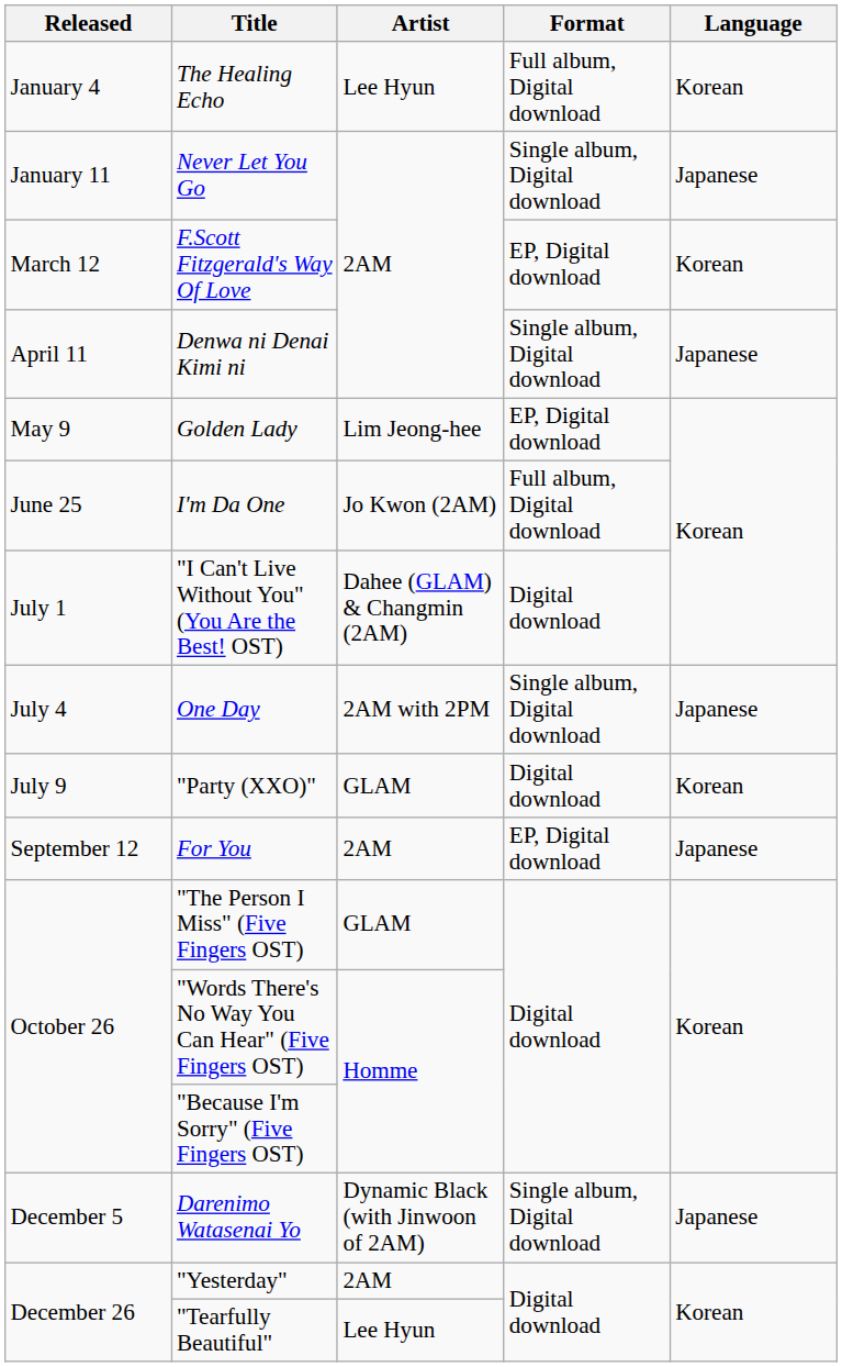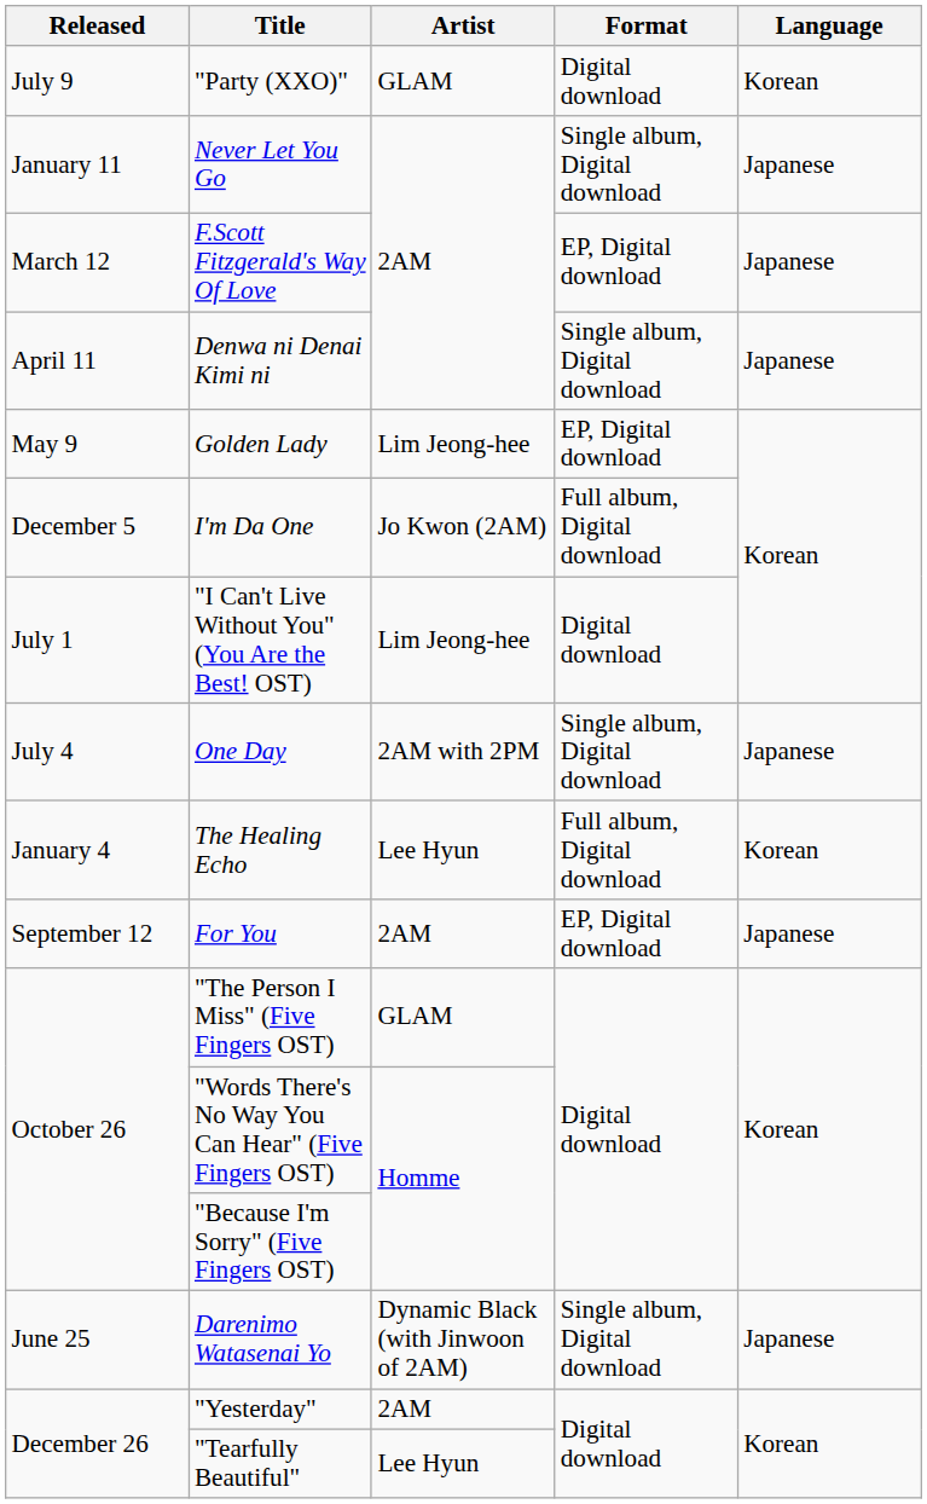 <table class="wikitable sortable" align="left center" style="width:65%;">
 <tr>
 <th style="width:20%;">Released</th>
 <th style="width:20%;">Title</th>
 <th style="width:20%;">Artist</th>
 <th style="width:20%;">Format</th>
 <th style="width:20%;">Language</th>
 </tr>
 <tr>
-<td>January 4</td>
-<td><em>The Healing Echo</em></td>
-<td>Lee Hyun</td>
-<td>Full album, Digital download</td>
+<td>July 9</td>
+<td>"Party (XXO)"</td>
+<td>GLAM</td>
+<td>Digital download</td>
 <td>Korean</td>
 </tr>
 <tr>
 <td>January 11</td>
 <td><em><a href='#'>Never Let You Go</a></em></td>
 <td rowspan="3">2AM</td>
 <td>Single album, Digital download</td>
 <td>Japanese</td>
 </tr>
 <tr>
 <td>March 12</td>
 <td><em><a href='#'>F.Scott Fitzgerald's Way Of Love</a></em></td>
 <td>EP, Digital download</td>
-<td>Korean</td>
+<td>Japanese</td>
 </tr>
 <tr>
 <td>April 11</td>
 <td><em>Denwa ni Denai Kimi ni</em></td>
 <td>Single album, Digital download</td>
 <td>Japanese</td>
 </tr>
 <tr>
 <td>May 9</td>
 <td><em>Golden Lady</em></td>
 <td>Lim Jeong-hee</td>
 <td>EP, Digital download</td>
 <td rowspan="3">Korean</td>
 </tr>
 <tr>
-<td>June 25</td>
+<td>December 5</td>
 <td><em>I'm Da One</em></td>
 <td>Jo Kwon (2AM)</td>
 <td>Full album, Digital download</td>
 </tr>
 <tr>
 <td>July 1</td>
 <td>"I Can't Live Without You" (<a href='#'>You Are the Best!</a> OST)</td>
-<td>Dahee (<a href='#'>GLAM</a>) & Changmin (2AM)</td>
+<td>Lim Jeong-hee</td>
 <td>Digital download</td>
 </tr>
 <tr>
 <td>July 4</td>
 <td><em><a href='#'>One Day</a></em></td>
 <td>2AM with 2PM</td>
 <td>Single album, Digital download</td>
 <td>Japanese</td>
 </tr>
 <tr>
-<td>July 9</td>
-<td>"Party (XXO)"</td>
-<td>GLAM</td>
-<td>Digital download</td>
+<td>January 4</td>
+<td><em>The Healing Echo</em></td>
+<td>Lee Hyun</td>
+<td>Full album, Digital download</td>
 <td>Korean</td>
 </tr>
 <tr>
 <td>September 12</td>
 <td><em><a href='#'>For You</a></em></td>
 <td>2AM</td>
 <td>EP, Digital download</td>
 <td>Japanese</td>
 </tr>
 <tr>
 <td rowspan="3">October 26</td>
 <td>"The Person I Miss" (<a href='#'>Five Fingers</a> OST)</td>
 <td>GLAM</td>
 <td rowspan="3">Digital download</td>
 <td rowspan="3">Korean</td>
 </tr>
 <tr>
 <td>"Words There's No Way You Can Hear" (<a href='#'>Five Fingers</a> OST)</td>
 <td rowspan="2"><a href='#'>Homme</a></td>
 </tr>
 <tr>
 <td>"Because I'm Sorry" (<a href='#'>Five Fingers</a> OST)</td>
 </tr>
 <tr>
-<td>December 5</td>
+<td>June 25</td>
 <td><em><a href='#'>Darenimo Watasenai Yo</a></em></td>
 <td>Dynamic Black (with Jinwoon of 2AM)</td>
 <td>Single album, Digital download</td>
 <td>Japanese</td>
 </tr>
 <tr>
 <td rowspan="2">December 26</td>
 <td>"Yesterday"</td>
 <td>2AM</td>
 <td rowspan="2">Digital download</td>
 <td rowspan="2">Korean</td>
 </tr>
 <tr>
 <td>"Tearfully Beautiful"</td>
 <td>Lee Hyun</td>
 </tr>
 </table>
